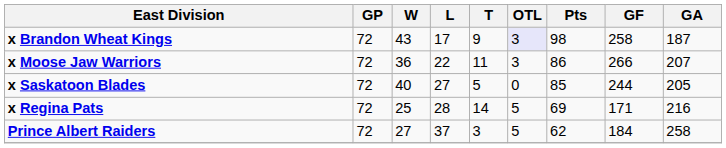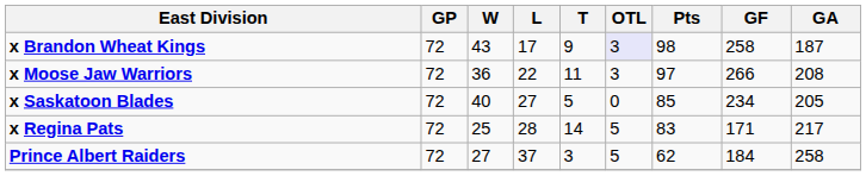 <table class="wikitable">
 <tr>
 <th width="45%">East Division</th>
 <th width="5%">GP</th>
 <th width="5%">W</th>
 <th width="5%">L</th>
 <th width="5%">T</th>
 <th width="5%">OTL</th>
 <th width="7.5%">Pts</th>
 <th width="7.5%">GF</th>
 <th width="7.5%">GA</th>
 </tr>
 <tr>
 <td><strong>x <a href='#'>Brandon Wheat Kings</a></strong></td>
 <td>72</td>
 <td>43</td>
 <td>17</td>
 <td>9</td>
 <td style="background: lavender;">3</td>
 <td>98</td>
 <td>258</td>
 <td>187</td>
 </tr>
 <tr>
 <td><strong>x <a href='#'>Moose Jaw Warriors</a></strong></td>
 <td>72</td>
 <td>36</td>
 <td>22</td>
 <td>11</td>
 <td>3</td>
-<td>86</td>
+<td>97</td>
 <td>266</td>
-<td>207</td>
+<td>208</td>
 </tr>
 <tr>
 <td><strong>x <a href='#'>Saskatoon Blades</a></strong></td>
 <td>72</td>
 <td>40</td>
 <td>27</td>
 <td>5</td>
 <td>0</td>
 <td>85</td>
-<td>244</td>
+<td>234</td>
 <td>205</td>
 </tr>
 <tr>
 <td><strong>x <a href='#'>Regina Pats</a></strong></td>
 <td>72</td>
 <td>25</td>
 <td>28</td>
 <td>14</td>
 <td>5</td>
-<td>69</td>
+<td>83</td>
 <td>171</td>
-<td>216</td>
+<td>217</td>
 </tr>
 <tr>
 <td><strong><a href='#'>Prince Albert Raiders</a></strong></td>
 <td>72</td>
 <td>27</td>
 <td>37</td>
 <td>3</td>
 <td>5</td>
 <td>62</td>
 <td>184</td>
 <td>258</td>
 </tr>
 <tr>
 </tr>
 </table>
